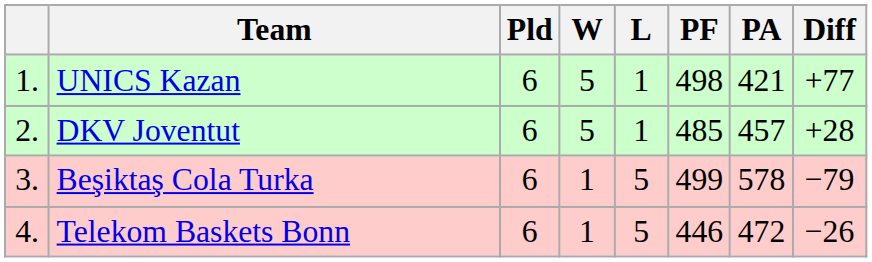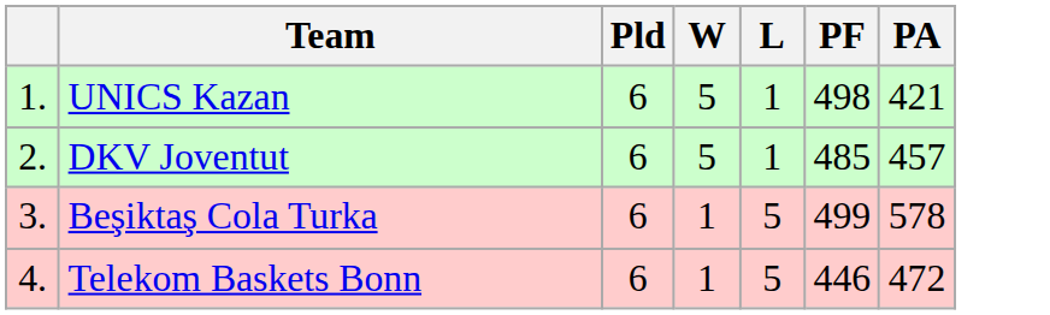 <table class="wikitable" style="text-align:center">
 <tr>
 <th width=15></th>
 <th width=220>Team</th>
 <th width=20>Pld</th>
 <th width=20>W</th>
 <th width=20>L</th>
 <th width=20>PF</th>
 <th width=20>PA</th>
-<th width=30>Diff</th>
 </tr>
 <tr style="background: #ccffcc;">
 <td>1.</td>
 <td align=left> <a href='#'>UNICS Kazan</a></td>
 <td>6</td>
 <td>5</td>
 <td>1</td>
 <td>498</td>
 <td>421</td>
-<td>+77</td>
 </tr>
 <tr style="background: #ccffcc;">
 <td>2.</td>
 <td align=left> <a href='#'>DKV Joventut</a></td>
 <td>6</td>
 <td>5</td>
 <td>1</td>
 <td>485</td>
 <td>457</td>
-<td>+28</td>
 </tr>
 <tr style="background: #ffcccc;">
 <td>3.</td>
 <td align=left> <a href='#'>Beşiktaş Cola Turka</a></td>
 <td>6</td>
 <td>1</td>
 <td>5</td>
 <td>499</td>
 <td>578</td>
-<td>−79</td>
 </tr>
 <tr style="background: #ffcccc;">
 <td>4.</td>
 <td align=left> <a href='#'>Telekom Baskets Bonn</a></td>
 <td>6</td>
 <td>1</td>
 <td>5</td>
 <td>446</td>
 <td>472</td>
-<td>−26</td>
 </tr>
 </table>
